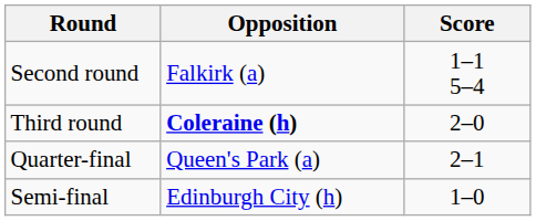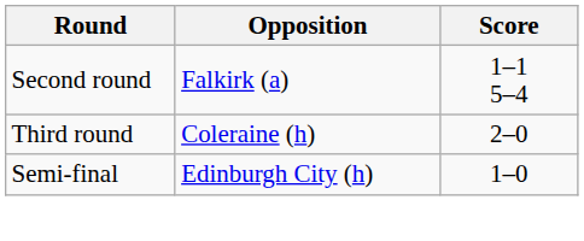 <table class="wikitable" >
 <tr>
 <th width=100>Round</th>
 <th width=160>Opposition</th>
 <th width=80>Score</th>
 </tr>
 <tr>
 <td>Second round</td>
 <td><a href='#'>Falkirk</a> (<a href='#'>a</a>)</td>
 <td align=center>1–1 <br>5–4 </td>
 </tr>
 <tr>
 <td>Third round</td>
-<td><strong> <a href='#'>Coleraine</a> (<a href='#'>h</a>)</strong></td>
+<td> <a href='#'>Coleraine</a> (<a href='#'>h</a>)</td>
 <td align=center>2–0</td>
-</tr>
-<tr>
-<td>Quarter-final</td>
-<td><a href='#'>Queen's Park</a> (<a href='#'>a</a>)</td>
-<td align=center>2–1</td>
 </tr>
 <tr>
 <td>Semi-final</td>
 <td><a href='#'>Edinburgh City</a> (<a href='#'>h</a>)</td>
 <td align=center>1–0</td>
 </tr>
 </table>
